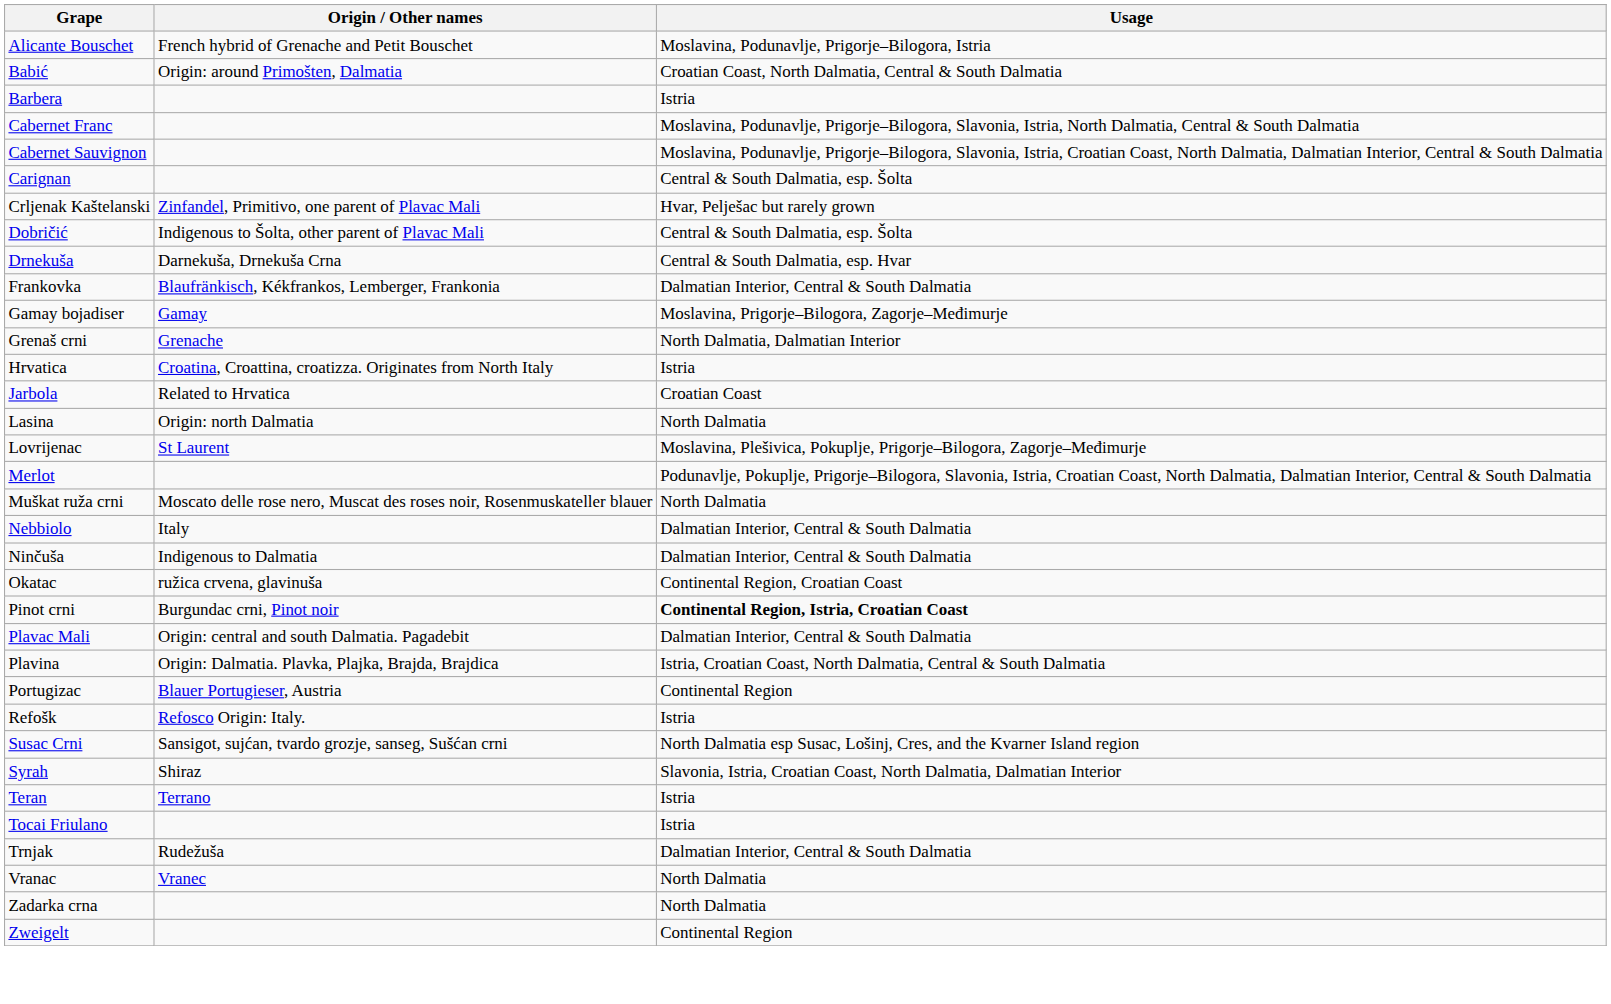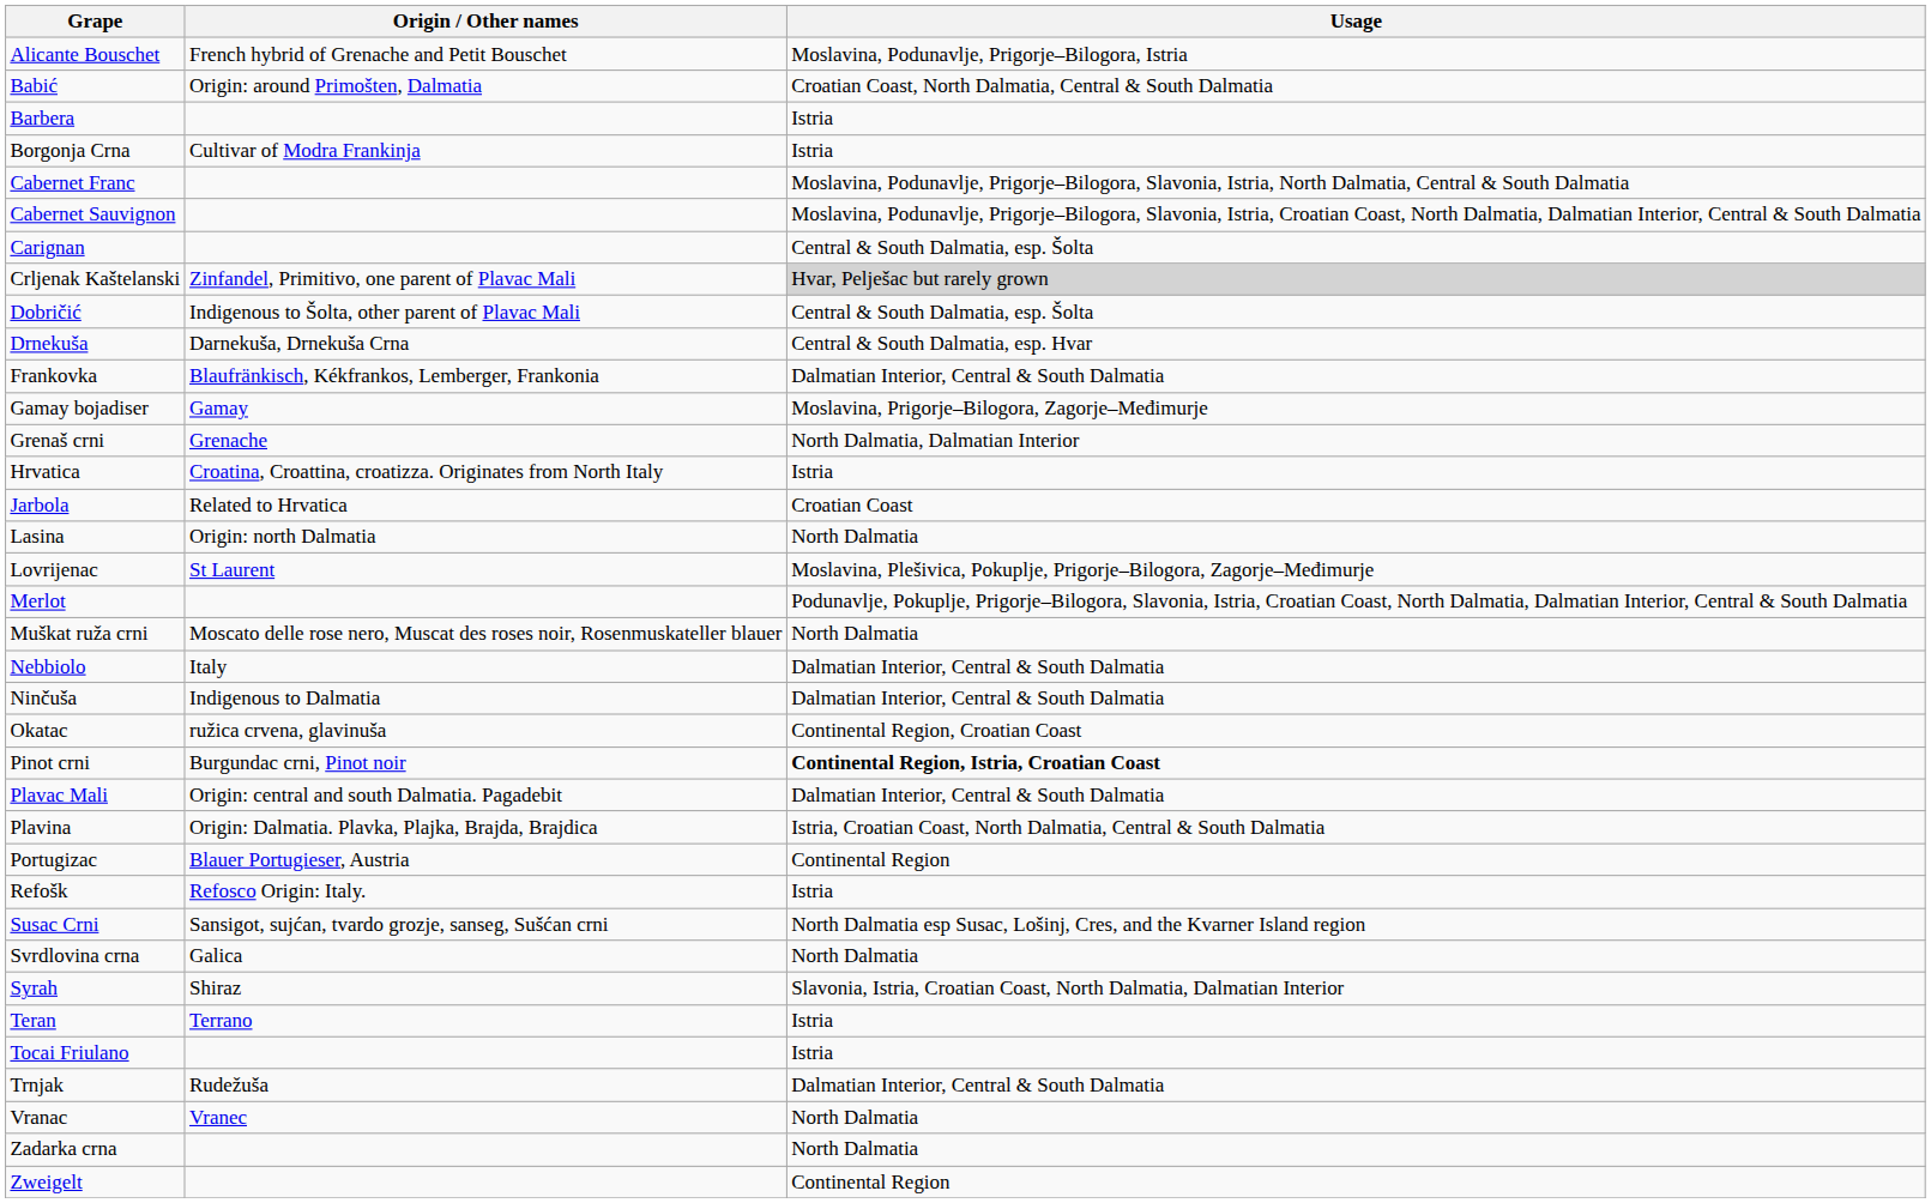 <table class="wikitable" border="1">
 <tr>
 <th>Grape</th>
 <th>Origin / Other names</th>
 <th>Usage</th>
 </tr>
 <tr>
 <td><a href='#'>Alicante Bouschet</a></td>
 <td>French hybrid of Grenache and Petit Bouschet</td>
 <td>Moslavina, Podunavlje, Prigorje–Bilogora, Istria</td>
 </tr>
 <tr>
 <td><a href='#'>Babić</a></td>
 <td>Origin: around <a href='#'>Primošten</a>, <a href='#'>Dalmatia</a></td>
 <td>Croatian Coast, North Dalmatia, Central & South Dalmatia</td>
 </tr>
 <tr>
 <td><a href='#'>Barbera</a></td>
 <td></td>
 <td>Istria</td>
 </tr>
 <tr>
+<td>Borgonja Crna</td>
+<td>Cultivar of <a href='#'>Modra Frankinja</a></td>
+<td>Istria</td>
+</tr>
+<tr>
 <td><a href='#'>Cabernet Franc</a></td>
 <td></td>
 <td>Moslavina, Podunavlje, Prigorje–Bilogora, Slavonia, Istria, North Dalmatia, Central & South Dalmatia</td>
 </tr>
 <tr>
 <td><a href='#'>Cabernet Sauvignon</a></td>
 <td></td>
 <td>Moslavina, Podunavlje, Prigorje–Bilogora, Slavonia, Istria, Croatian Coast, North Dalmatia, Dalmatian Interior, Central & South Dalmatia</td>
 </tr>
 <tr>
 <td><a href='#'>Carignan</a></td>
 <td></td>
 <td>Central & South Dalmatia, esp. Šolta</td>
 </tr>
 <tr>
 <td>Crljenak Kaštelanski</td>
 <td><a href='#'>Zinfandel</a>, Primitivo, one parent of <a href='#'>Plavac Mali</a></td>
-<td>Hvar, Pelješac but rarely grown</td>
+<td style="background: lightgrey;">Hvar, Pelješac but rarely grown</td>
 </tr>
 <tr>
 <td><a href='#'>Dobričić</a></td>
 <td>Indigenous to Šolta, other parent of <a href='#'>Plavac Mali</a></td>
 <td>Central & South Dalmatia, esp. Šolta</td>
 </tr>
 <tr>
 <td><a href='#'>Drnekuša</a></td>
 <td>Darnekuša, Drnekuša Crna</td>
 <td>Central & South Dalmatia, esp. Hvar </td>
 </tr>
 <tr>
 <td>Frankovka</td>
 <td><a href='#'>Blaufränkisch</a>, Kékfrankos, Lemberger, Frankonia</td>
 <td>Dalmatian Interior, Central & South Dalmatia</td>
 </tr>
 <tr>
 <td>Gamay bojadiser</td>
 <td><a href='#'>Gamay</a></td>
 <td>Moslavina, Prigorje–Bilogora, Zagorje–Međimurje</td>
 </tr>
 <tr>
 <td>Grenaš crni</td>
 <td><a href='#'>Grenache</a></td>
 <td>North Dalmatia, Dalmatian Interior</td>
 </tr>
 <tr>
 <td>Hrvatica</td>
 <td><a href='#'>Croatina</a>, Croattina, croatizza. Originates from North Italy</td>
 <td>Istria</td>
 </tr>
 <tr>
 <td><a href='#'>Jarbola</a></td>
 <td>Related to Hrvatica</td>
 <td>Croatian Coast</td>
 </tr>
 <tr>
 <td>Lasina</td>
 <td>Origin: north Dalmatia</td>
 <td>North Dalmatia</td>
 </tr>
 <tr>
 <td>Lovrijenac</td>
 <td><a href='#'>St Laurent</a></td>
 <td>Moslavina, Plešivica, Pokuplje, Prigorje–Bilogora, Zagorje–Međimurje</td>
 </tr>
 <tr>
 <td><a href='#'>Merlot</a></td>
 <td></td>
 <td>Podunavlje, Pokuplje, Prigorje–Bilogora, Slavonia, Istria, Croatian Coast, North Dalmatia, Dalmatian Interior, Central & South Dalmatia</td>
 </tr>
 <tr>
 <td>Muškat ruža crni</td>
 <td>Moscato delle rose nero, Muscat des roses noir, Rosenmuskateller blauer</td>
 <td>North Dalmatia</td>
 </tr>
 <tr>
 <td><a href='#'>Nebbiolo</a></td>
 <td>Italy</td>
 <td>Dalmatian Interior, Central & South Dalmatia</td>
 </tr>
 <tr>
 <td>Ninčuša</td>
 <td>Indigenous to Dalmatia</td>
 <td>Dalmatian Interior, Central & South Dalmatia</td>
 </tr>
 <tr>
 <td>Okatac</td>
 <td>ružica crvena, glavinuša</td>
 <td>Continental Region, Croatian Coast</td>
 </tr>
 <tr>
 <td>Pinot crni</td>
 <td>Burgundac crni, <a href='#'>Pinot noir</a></td>
 <td><strong>Continental Region, Istria, Croatian Coast</strong></td>
 </tr>
 <tr>
 <td><a href='#'>Plavac Mali</a></td>
 <td>Origin: central and south Dalmatia. Pagadebit</td>
 <td>Dalmatian Interior, Central & South Dalmatia</td>
 </tr>
 <tr>
 <td>Plavina</td>
 <td>Origin: Dalmatia. Plavka, Plajka, Brajda, Brajdica</td>
 <td>Istria, Croatian Coast, North Dalmatia, Central & South Dalmatia</td>
 </tr>
 <tr>
 <td>Portugizac</td>
 <td><a href='#'>Blauer Portugieser</a>, Austria</td>
 <td>Continental Region</td>
 </tr>
 <tr>
 <td>Refošk</td>
 <td><a href='#'>Refosco</a> Origin: Italy.</td>
 <td>Istria</td>
 </tr>
 <tr>
 <td><a href='#'>Susac Crni</a></td>
 <td>Sansigot, sujćan, tvardo grozje, sanseg, Sušćan crni</td>
 <td>North Dalmatia esp Susac, Lošinj, Cres, and the Kvarner Island region</td>
 </tr>
 <tr>
+<td>Svrdlovina crna</td>
+<td>Galica</td>
+<td>North Dalmatia</td>
+</tr>
+<tr>
 <td><a href='#'>Syrah</a></td>
 <td>Shiraz</td>
 <td>Slavonia, Istria, Croatian Coast, North Dalmatia, Dalmatian Interior</td>
 </tr>
 <tr>
 <td><a href='#'>Teran</a></td>
 <td><a href='#'>Terrano</a></td>
 <td>Istria</td>
 </tr>
 <tr>
 <td><a href='#'>Tocai Friulano</a></td>
 <td></td>
 <td>Istria</td>
 </tr>
 <tr>
 <td>Trnjak</td>
 <td>Rudežuša</td>
 <td>Dalmatian Interior, Central & South Dalmatia</td>
 </tr>
 <tr>
 <td>Vranac</td>
 <td><a href='#'>Vranec</a></td>
 <td>North Dalmatia</td>
 </tr>
 <tr>
 <td>Zadarka crna</td>
 <td></td>
 <td>North Dalmatia</td>
 </tr>
 <tr>
 <td><a href='#'>Zweigelt</a></td>
 <td></td>
 <td>Continental Region</td>
 </tr>
 </table>
